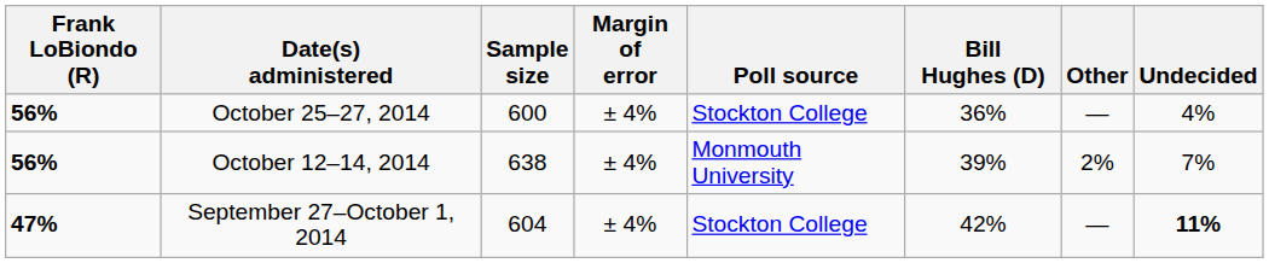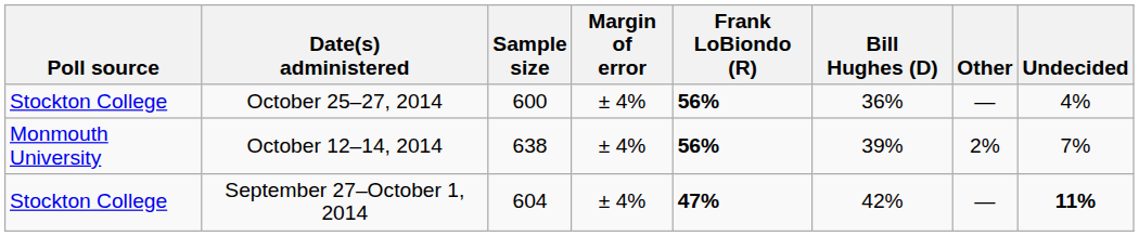 <table class="wikitable">
 <tr valign= bottom>
-<th style="width:100px;">Frank<br>LoBiondo (R)</th>
+<th>Poll source</th>
 <th>Date(s)<br>administered</th>
 <th>Sample<br>size</th>
 <th>Margin of<br>error</th>
-<th>Poll source</th>
+<th style="width:100px;">Frank<br>LoBiondo (R)</th>
 <th style="width:100px;">Bill<br>Hughes (D)</th>
 <th>Other</th>
 <th>Undecided</th>
 </tr>
 <tr>
-<td><strong>56%</strong></td>
+<td><a href='#'>Stockton College</a></td>
 <td align=center>October 25–27, 2014</td>
 <td align=center>600</td>
 <td align=center>± 4%</td>
-<td><a href='#'>Stockton College</a></td>
+<td><strong>56%</strong></td>
 <td align=center>36%</td>
 <td align=center>—</td>
 <td align=center>4%</td>
 </tr>
 <tr>
-<td><strong>56%</strong></td>
+<td><a href='#'>Monmouth University</a></td>
 <td align=center>October 12–14, 2014</td>
 <td align=center>638</td>
 <td align=center>± 4%</td>
-<td><a href='#'>Monmouth University</a></td>
+<td><strong>56%</strong></td>
 <td align=center>39%</td>
 <td align=center>2%</td>
 <td align=center>7%</td>
 </tr>
 <tr>
-<td><strong>47%</strong></td>
+<td><a href='#'>Stockton College</a></td>
 <td align=center>September 27–October 1, 2014</td>
 <td align=center>604</td>
 <td align=center>± 4%</td>
-<td><a href='#'>Stockton College</a></td>
+<td><strong>47%</strong></td>
 <td align=center>42%</td>
 <td align=center>—</td>
 <td align=center><strong>11%</strong></td>
 </tr>
 </table>
